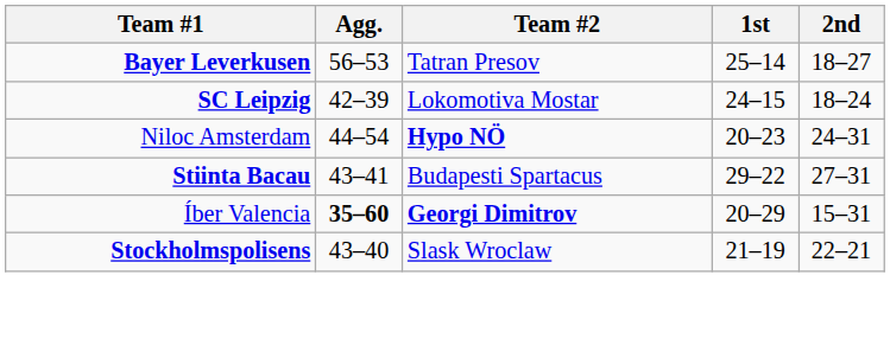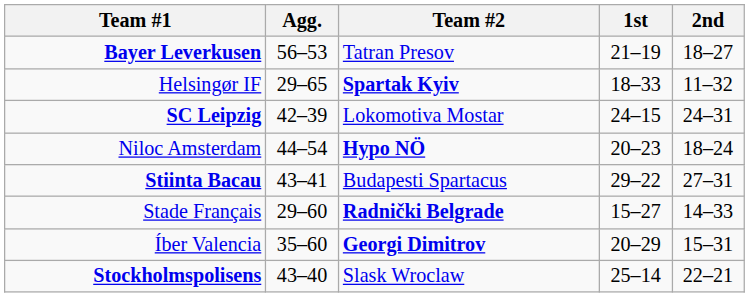 <table class=wikitable style="text-align:center">
 <tr>
 <th width=200>Team #1</th>
 <th width=50>Agg.</th>
 <th width=200>Team #2</th>
 <th width=50>1st</th>
 <th width=50>2nd</th>
 </tr>
 <tr>
 <td align=right><strong><a href='#'>Bayer Leverkusen</a></strong> </td>
 <td>56–53</td>
 <td align=left> <a href='#'>Tatran Presov</a></td>
-<td align=center>25–14</td>
+<td align=center>21–19</td>
 <td align=center>18–27</td>
+</tr>
+<tr>
+<td align=right><a href='#'>Helsingør IF</a> </td>
+<td>29–65</td>
+<td align=left> <strong><a href='#'>Spartak Kyiv</a></strong></td>
+<td align=center>18–33</td>
+<td align=center>11–32</td>
 </tr>
 <tr>
 <td align=right><strong><a href='#'>SC Leipzig</a></strong> </td>
 <td>42–39</td>
 <td align=left> <a href='#'>Lokomotiva Mostar</a></td>
 <td align=center>24–15</td>
-<td align=center>18–24</td>
+<td align=center>24–31</td>
 </tr>
 <tr>
 <td align=right><a href='#'>Niloc Amsterdam</a> </td>
 <td>44–54</td>
 <td align=left> <strong><a href='#'>Hypo NÖ</a></strong></td>
 <td align=center>20–23</td>
-<td align=center>24–31</td>
+<td align=center>18–24</td>
 </tr>
 <tr>
 <td align=right><strong><a href='#'>Stiinta Bacau</a></strong> </td>
 <td>43–41</td>
 <td align=left> <a href='#'>Budapesti Spartacus</a></td>
 <td align=center>29–22</td>
 <td align=center>27–31</td>
 </tr>
 <tr>
+<td align=right><a href='#'>Stade Français</a> </td>
+<td>29–60</td>
+<td align=left> <strong><a href='#'>Radnički Belgrade</a></strong></td>
+<td align=center>15–27</td>
+<td align=center>14–33</td>
+</tr>
+<tr>
 <td align=right><a href='#'>Íber Valencia</a> </td>
-<td><strong>35–60</strong></td>
+<td>35–60</td>
 <td align=left> <strong><a href='#'>Georgi Dimitrov</a></strong></td>
 <td align=center>20–29</td>
 <td align=center>15–31</td>
 </tr>
 <tr>
 <td align=right><strong><a href='#'>Stockholmspolisens</a></strong> </td>
 <td>43–40</td>
 <td align=left> <a href='#'>Slask Wroclaw</a></td>
-<td align=center>21–19</td>
+<td align=center>25–14</td>
 <td align=center>22–21</td>
 </tr>
 </table>
